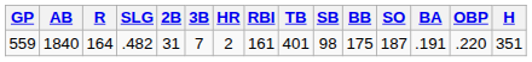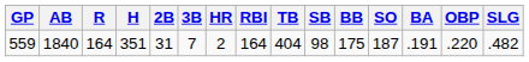 <table class="wikitable">
 <tr>
 <th><a href='#'>GP</a></th>
 <th><a href='#'>AB</a></th>
 <th><a href='#'>R</a></th>
-<th><a href='#'>SLG</a></th>
+<th><a href='#'>H</a></th>
 <th><a href='#'>2B</a></th>
 <th><a href='#'>3B</a></th>
 <th><a href='#'>HR</a></th>
 <th><a href='#'>RBI</a></th>
 <th><a href='#'>TB</a></th>
 <th><a href='#'>SB</a></th>
 <th><a href='#'>BB</a></th>
 <th><a href='#'>SO</a></th>
 <th><a href='#'>BA</a></th>
 <th><a href='#'>OBP</a></th>
-<th><a href='#'>H</a></th>
+<th><a href='#'>SLG</a></th>
 </tr>
 <tr align=center>
 <td>559</td>
 <td>1840</td>
 <td>164</td>
-<td>.482</td>
+<td>351</td>
 <td>31</td>
 <td>7</td>
 <td>2</td>
-<td>161</td>
-<td>401</td>
+<td>164</td>
+<td>404</td>
 <td>98</td>
 <td>175</td>
 <td>187</td>
 <td>.191</td>
 <td>.220</td>
-<td>351</td>
+<td>.482</td>
 </tr>
 </table>
